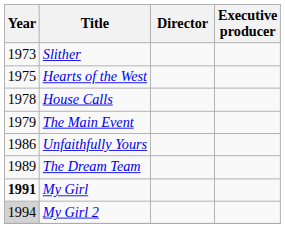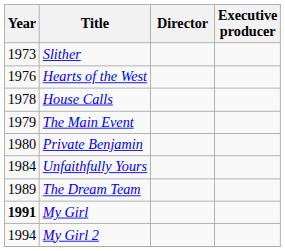 <table class="wikitable unsortable">
 <tr>
 <th>Year</th>
 <th>Title</th>
 <th width="65">Director</th>
 <th width="65">Executive<br>producer</th>
 </tr>
 <tr>
 <td>1973</td>
 <td><em><a href='#'>Slither</a></em></td>
 <td></td>
 <td></td>
 </tr>
 <tr>
-<td>1975</td>
+<td>1976</td>
 <td><em><a href='#'>Hearts of the West</a></em></td>
 <td></td>
 <td></td>
 </tr>
 <tr>
 <td>1978</td>
 <td><em><a href='#'>House Calls</a></em></td>
 <td></td>
 <td></td>
 </tr>
 <tr>
 <td>1979</td>
 <td><em><a href='#'>The Main Event</a></em></td>
 <td></td>
 <td></td>
 </tr>
 <tr>
-<td>1986</td>
+<td>1980</td>
+<td><em><a href='#'>Private Benjamin</a></em></td>
+<td></td>
+<td></td>
+</tr>
+<tr>
+<td>1984</td>
 <td><em><a href='#'>Unfaithfully Yours</a></em></td>
 <td></td>
 <td></td>
 </tr>
 <tr>
 <td>1989</td>
 <td><em><a href='#'>The Dream Team</a></em></td>
 <td></td>
 <td></td>
 </tr>
 <tr>
 <td><strong>1991</strong></td>
 <td><em><a href='#'>My Girl</a></em></td>
 <td></td>
 <td></td>
 </tr>
 <tr>
-<td style="background: lightgrey;">1994</td>
+<td>1994</td>
 <td><em><a href='#'>My Girl 2</a></em></td>
 <td></td>
 <td></td>
 </tr>
 <tr>
 </tr>
 </table>
